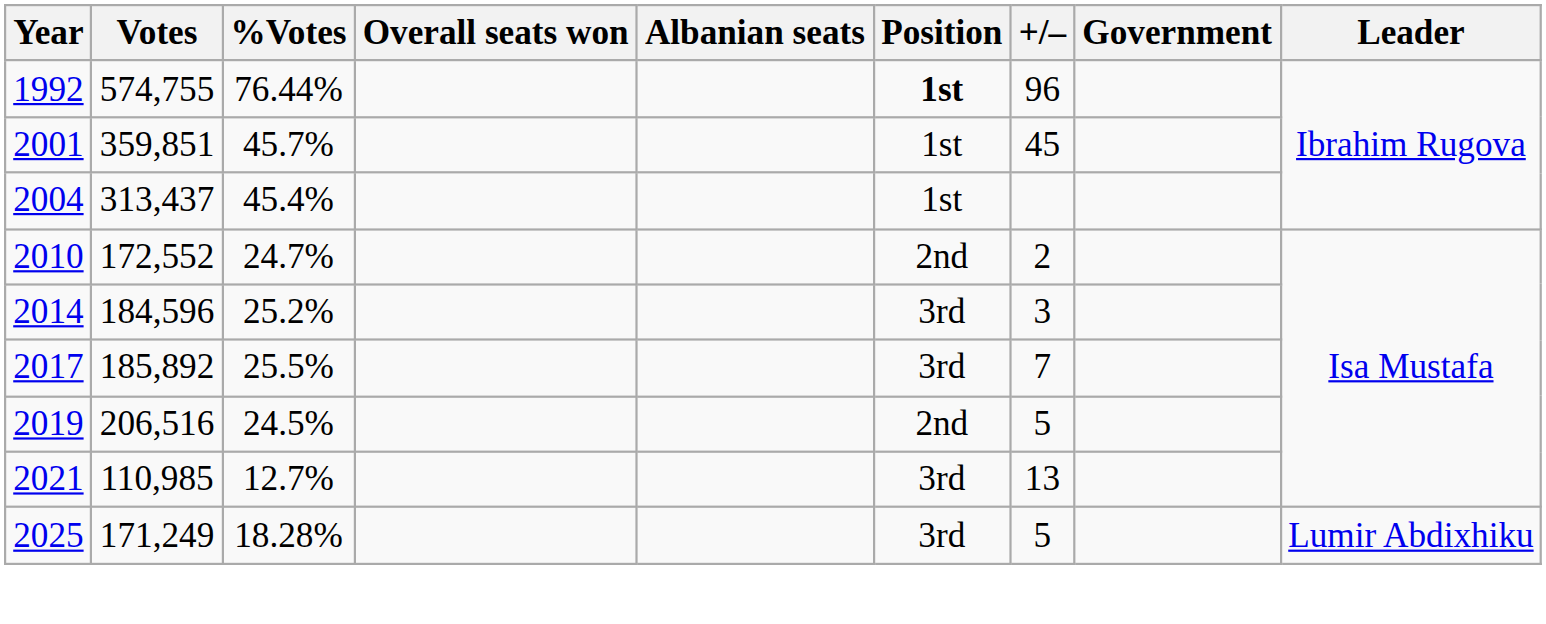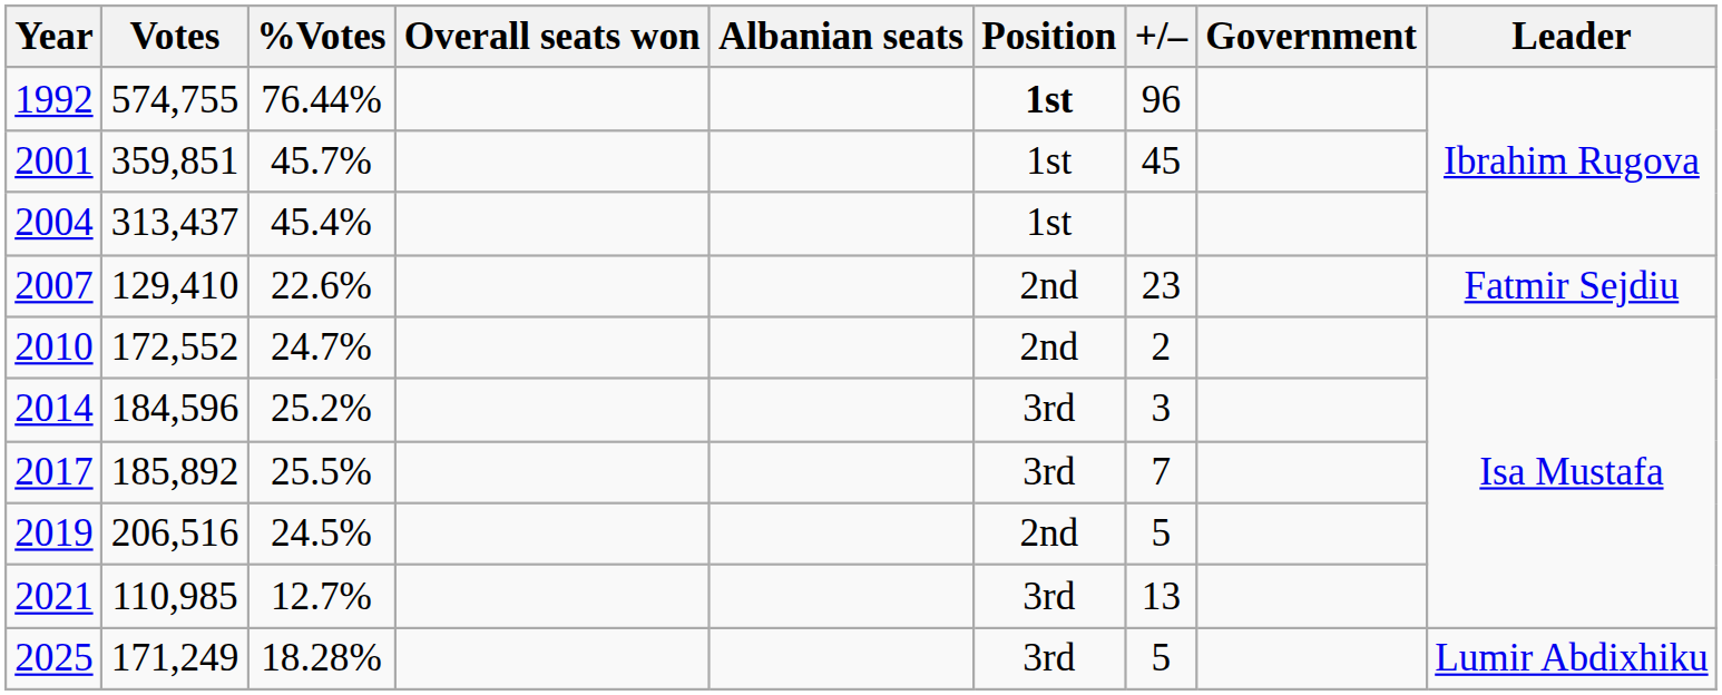 <table class=wikitable style=text-align:center>
 <tr>
 <th>Year</th>
 <th>Votes</th>
 <th>%Votes</th>
 <th>Overall seats won</th>
 <th>Albanian seats</th>
 <th>Position</th>
 <th>+/–</th>
 <th>Government</th>
 <th>Leader</th>
 </tr>
 <tr>
 <td><a href='#'>1992</a></td>
 <td>574,755</td>
 <td>76.44%</td>
 <td></td>
 <td></td>
 <td><strong> 1st</strong></td>
 <td> 96</td>
 <td></td>
 <td rowspan=3><a href='#'>Ibrahim Rugova</a></td>
 </tr>
 <tr>
 <td><a href='#'>2001</a></td>
 <td>359,851</td>
 <td>45.7%</td>
 <td></td>
 <td></td>
 <td> 1st</td>
 <td> 45</td>
 <td></td>
 </tr>
 <tr>
 <td><a href='#'>2004</a></td>
 <td>313,437</td>
 <td>45.4%</td>
 <td></td>
 <td></td>
 <td> 1st</td>
 <td></td>
 <td></td>
+</tr>
+<tr>
+<td><a href='#'>2007</a></td>
+<td>129,410</td>
+<td>22.6%</td>
+<td></td>
+<td></td>
+<td> 2nd</td>
+<td> 23</td>
+<td></td>
+<td rowspan=1><a href='#'>Fatmir Sejdiu</a></td>
 </tr>
 <tr>
 <td><a href='#'>2010</a></td>
 <td>172,552</td>
 <td>24.7%</td>
 <td></td>
 <td></td>
 <td> 2nd</td>
 <td> 2</td>
 <td></td>
 <td rowspan=5><a href='#'>Isa Mustafa</a></td>
 </tr>
 <tr>
 <td><a href='#'>2014</a></td>
 <td>184,596</td>
 <td>25.2%</td>
 <td></td>
 <td></td>
 <td> 3rd</td>
 <td> 3</td>
 <td></td>
 </tr>
 <tr>
 <td><a href='#'>2017</a></td>
 <td>185,892</td>
 <td>25.5%</td>
 <td></td>
 <td></td>
 <td> 3rd</td>
 <td> 7</td>
 <td></td>
 </tr>
 <tr>
 <td><a href='#'>2019</a></td>
 <td>206,516</td>
 <td>24.5%</td>
 <td></td>
 <td></td>
 <td> 2nd</td>
 <td> 5</td>
 <td></td>
 </tr>
 <tr>
 <td><a href='#'>2021</a></td>
 <td>110,985</td>
 <td>12.7%</td>
 <td></td>
 <td></td>
 <td> 3rd</td>
 <td> 13</td>
 <td></td>
 </tr>
 <tr>
 <td><a href='#'>2025</a></td>
 <td>171,249</td>
 <td>18.28%</td>
 <td></td>
 <td></td>
 <td> 3rd</td>
 <td> 5</td>
 <td></td>
 <td rowspan=1><a href='#'>Lumir Abdixhiku</a></td>
 </tr>
 </table>
